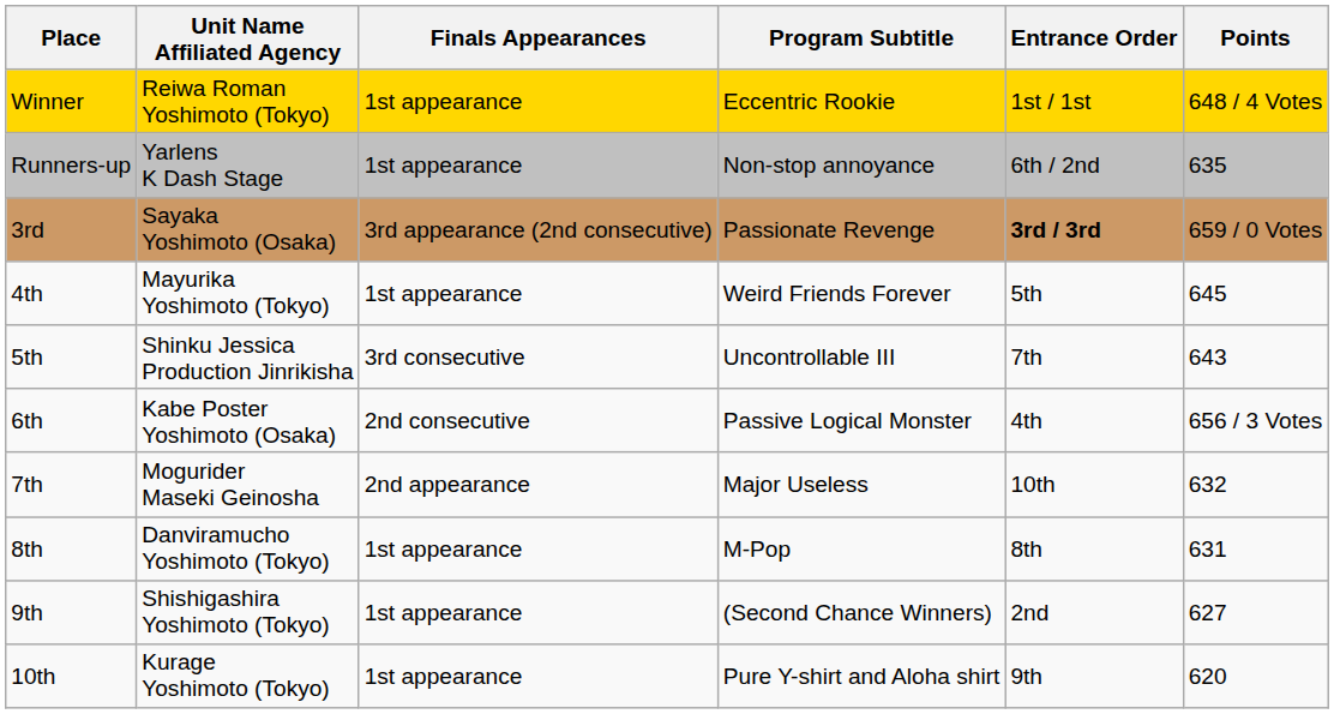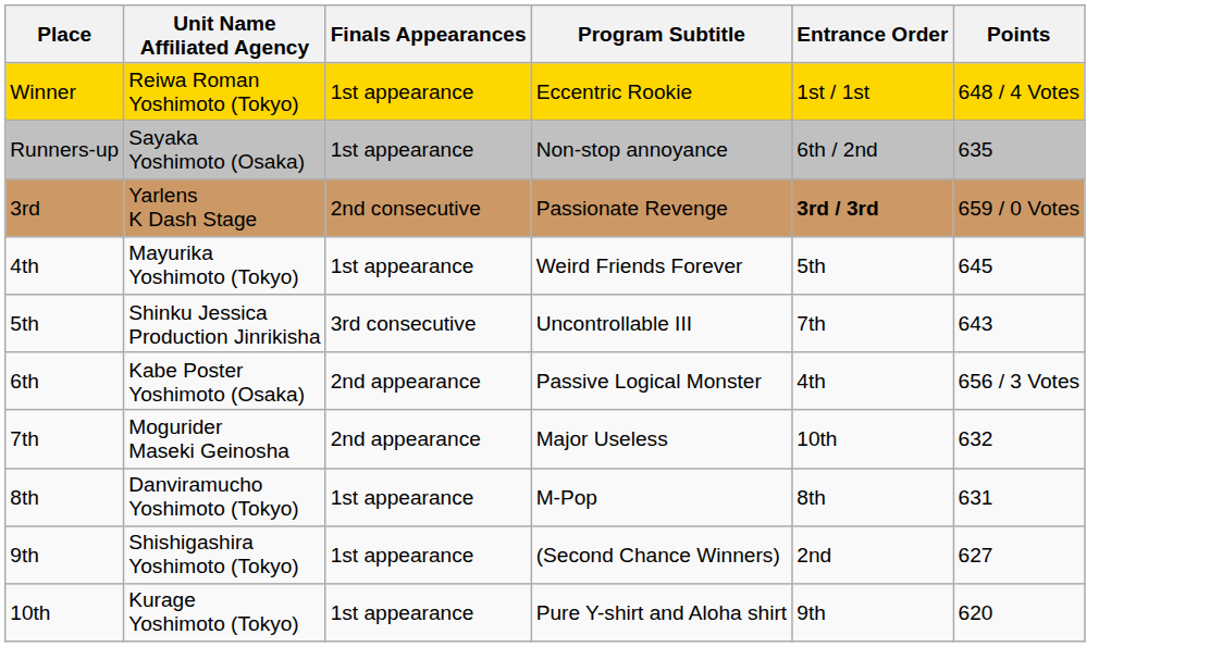 <table class="sortable wikitable" style="font-size:small;">
 <tr>
 <th>Place</th>
 <th class="unsortable">Unit Name<br>Affiliated Agency</th>
 <th>Finals Appearances</th>
 <th class="unsortable">Program Subtitle</th>
 <th>Entrance Order</th>
 <th>Points</th>
 </tr>
 <tr style="background-color:gold;">
 <td>Winner</td>
 <td>Reiwa Roman<br>Yoshimoto (Tokyo)</td>
 <td>1st appearance</td>
 <td>Eccentric Rookie</td>
 <td>1st / 1st</td>
 <td>648 / 4 Votes</td>
 </tr>
 <tr style="background-color:silver;">
 <td>Runners-up</td>
-<td>Yarlens<br>K Dash Stage</td>
+<td>Sayaka<br>Yoshimoto (Osaka)</td>
 <td>1st appearance</td>
 <td>Non-stop annoyance</td>
 <td>6th / 2nd</td>
 <td>635</td>
 </tr>
 <tr style="background-color:#c96;">
 <td>3rd</td>
-<td>Sayaka<br>Yoshimoto (Osaka)</td>
-<td>3rd appearance (2nd consecutive)</td>
+<td>Yarlens<br>K Dash Stage</td>
+<td>2nd consecutive</td>
 <td>Passionate Revenge</td>
 <td><strong>3rd / 3rd</strong></td>
 <td>659 / 0 Votes</td>
 </tr>
 <tr>
 <td>4th</td>
 <td>Mayurika<br>Yoshimoto (Tokyo)</td>
 <td>1st appearance</td>
 <td>Weird Friends Forever</td>
 <td>5th</td>
 <td>645</td>
 </tr>
 <tr>
 <td>5th</td>
 <td>Shinku Jessica<br>Production Jinrikisha</td>
 <td>3rd consecutive</td>
 <td>Uncontrollable III</td>
 <td>7th</td>
 <td>643</td>
 </tr>
 <tr>
 <td>6th</td>
 <td>Kabe Poster<br>Yoshimoto (Osaka)</td>
-<td>2nd consecutive</td>
+<td>2nd appearance</td>
 <td>Passive Logical Monster</td>
 <td>4th</td>
 <td>656 / 3 Votes</td>
 </tr>
 <tr>
 <td>7th</td>
 <td>Mogurider<br>Maseki Geinosha</td>
 <td>2nd appearance</td>
 <td>Major Useless</td>
 <td>10th</td>
 <td>632</td>
 </tr>
 <tr>
 <td>8th</td>
 <td>Danviramucho<br>Yoshimoto (Tokyo)</td>
 <td>1st appearance</td>
 <td>M-Pop</td>
 <td>8th</td>
 <td>631</td>
 </tr>
 <tr>
 <td>9th</td>
 <td>Shishigashira<br>Yoshimoto (Tokyo)</td>
 <td>1st appearance</td>
 <td>(Second Chance Winners)</td>
 <td>2nd</td>
 <td>627</td>
 </tr>
 <tr>
 <td>10th</td>
 <td>Kurage<br>Yoshimoto (Tokyo)</td>
 <td>1st appearance</td>
 <td>Pure Y-shirt and Aloha shirt</td>
 <td>9th</td>
 <td>620</td>
 </tr>
 </table>
